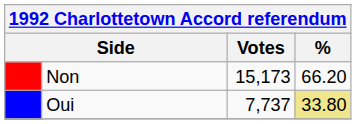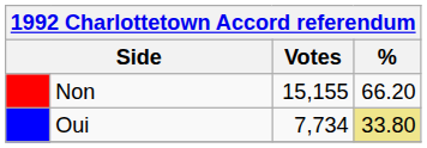 <table class="wikitable" style="font-size: 95%; clear:both">
 <tr style="background-color:#E9E9E9">
 <th colspan=4><a href='#'>1992 Charlottetown Accord referendum</a></th>
 </tr>
 <tr style="background-color:#E9E9E9">
 <th colspan=2 style="width: 130px">Side</th>
 <th style="width: 50px">Votes</th>
 <th style="width: 40px">%</th>
 </tr>
 <tr>
 <td bgcolor="red"></td>
 <td>Non</td>
-<td align="right">15,173</td>
+<td align="right">15,155</td>
 <td align="right">66.20</td>
 </tr>
 <tr>
 <td bgcolor="blue"></td>
 <td>Oui</td>
-<td align="right">7,737</td>
+<td align="right">7,734</td>
 <td align="right" style="background: khaki;">33.80</td>
 </tr>
 <tr>
 </tr>
 </table>
